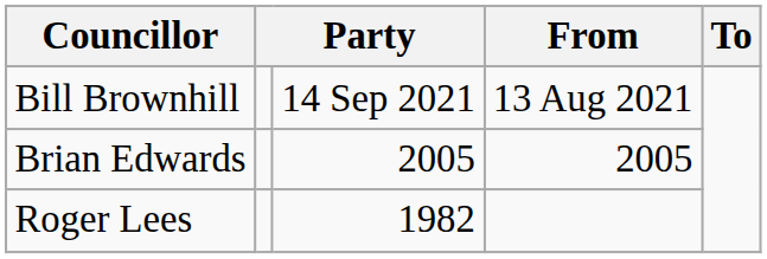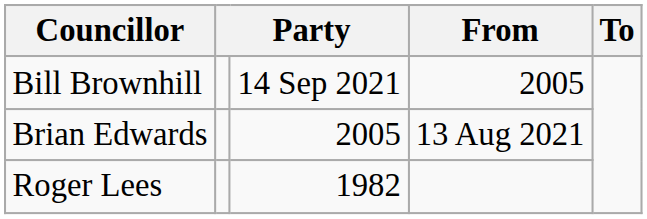 <table class=wikitable>
 <tr>
 <th>Councillor</th>
 <th colspan=2>Party</th>
 <th>From</th>
 <th>To</th>
 </tr>
 <tr>
 <td>Bill Brownhill</td>
 <td></td>
 <td align=right>14 Sep 2021</td>
-<td align=right>13 Aug 2021</td>
+<td align=right>2005</td>
 </tr>
 <tr>
 <td>Brian Edwards</td>
 <td></td>
 <td align=right>2005</td>
-<td align=right>2005</td>
+<td align=right>13 Aug 2021</td>
 </tr>
 <tr>
 <td>Roger Lees</td>
 <td></td>
 <td align=right>1982</td>
 <td align=right></td>
 </tr>
 </table>
